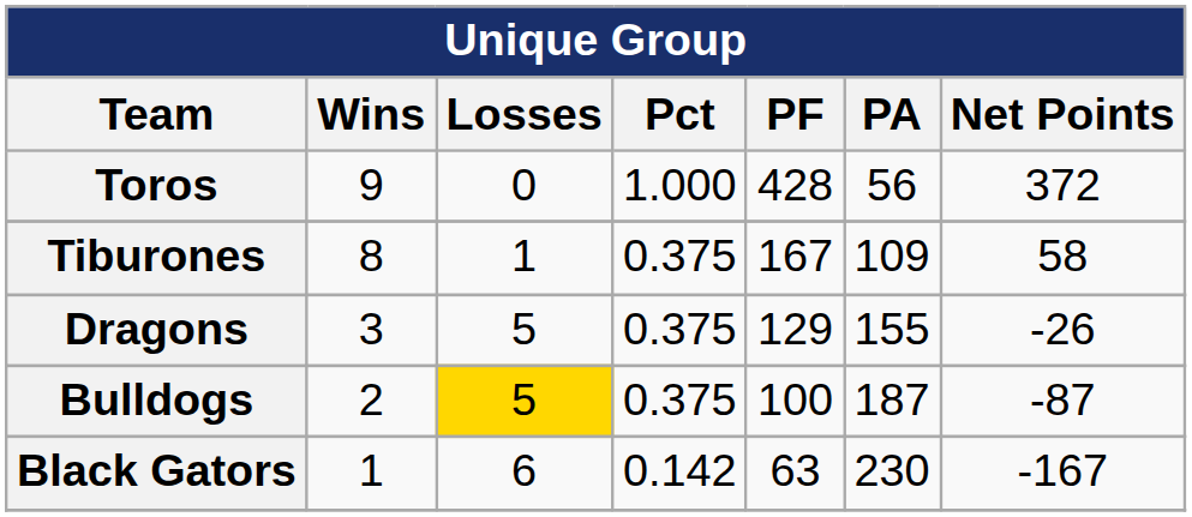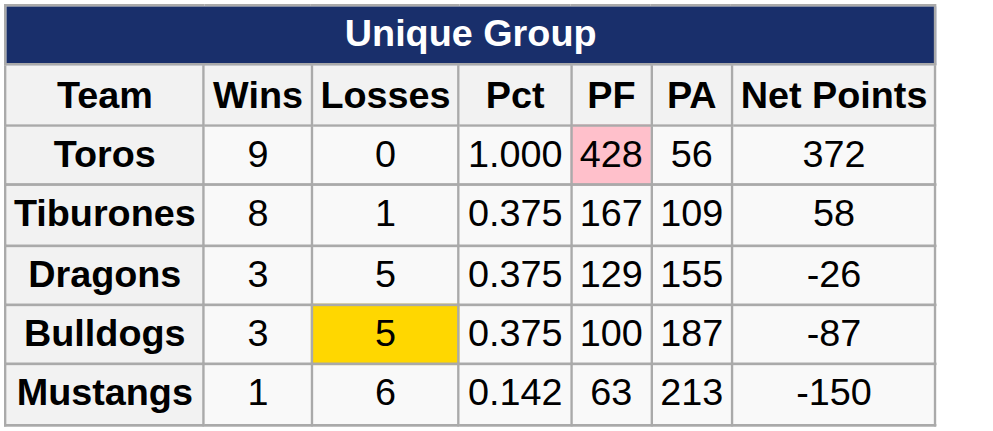 <table class="wikitable sortable collapsible">
 <tr>
 <th colspan=7 style="background: #192f6b;color:white; font-size=125%;">Unique Group</th>
 </tr>
 <tr>
 <th>Team</th>
 <th>Wins</th>
 <th>Losses</th>
 <th>Pct</th>
 <th>PF</th>
 <th>PA</th>
 <th>Net Points</th>
 </tr>
 <tr>
 <th scope="row">Toros</th>
 <td align="center">9</td>
 <td align="center">0</td>
 <td align="center">1.000</td>
-<td align="center">428</td>
+<td align="center" style="background: pink;">428</td>
 <td align="center">56</td>
 <td align="center">372</td>
 </tr>
 <tr>
 </tr>
 <tr>
 <th scope="row">Tiburones</th>
 <td align="center">8</td>
 <td align="center">1</td>
 <td align="center">0.375</td>
 <td align="center">167</td>
 <td align="center">109</td>
 <td align="center">58</td>
 </tr>
 <tr>
 </tr>
 <tr>
 <th scope="row">Dragons</th>
 <td align="center">3</td>
 <td align="center">5</td>
 <td align="center">0.375</td>
 <td align="center">129</td>
 <td align="center">155</td>
 <td align="center">-26</td>
 </tr>
 <tr>
 </tr>
 <tr>
 <th scope="row">Bulldogs</th>
-<td align="center">2</td>
+<td align="center">3</td>
 <td align="center" style="background: gold;">5</td>
 <td align="center">0.375</td>
 <td align="center">100</td>
 <td align="center">187</td>
 <td align="center">-87</td>
 </tr>
 <tr>
 </tr>
 <tr>
-<th scope="row">Black Gators</th>
+</tr>
+<tr>
+<th scope="row">Mustangs</th>
 <td align="center">1</td>
 <td align="center">6</td>
 <td align="center">0.142</td>
 <td align="center">63</td>
-<td align="center">230</td>
-<td align="center">-167</td>
-</tr>
-<tr>
+<td align="center">213</td>
+<td align="center">-150</td>
 </tr>
 <tr>
 </tr>
 </table>
